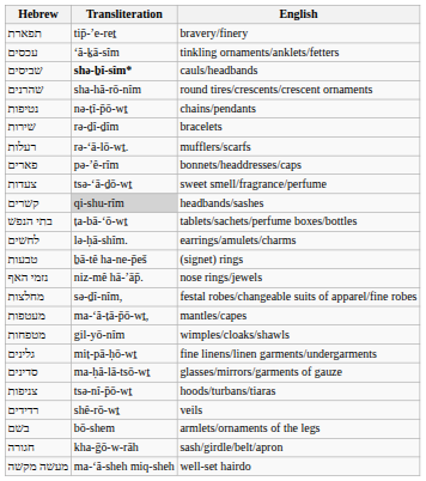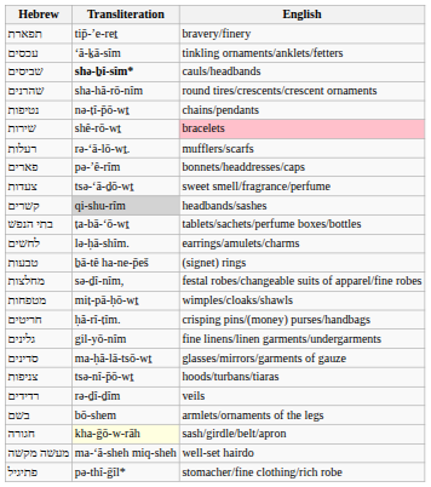 <table class="wikitable">
 <tr>
 <th>Hebrew</th>
 <th>Transliteration</th>
 <th>English<br></th>
 </tr>
 <tr>
 <td>תפארת</td>
 <td>tip̄-’e-reṯ</td>
 <td>bravery/finery</td>
 </tr>
 <tr>
 <td>עכסים</td>
 <td>‘ă-ḵā-sîm</td>
 <td>tinkling ornaments/anklets/fetters</td>
 </tr>
 <tr>
 <td>שביסים</td>
 <td><strong>shə-ḇî-sîm*</strong></td>
 <td>cauls/headbands</td>
 </tr>
 <tr>
 <td>שהרנים</td>
 <td>sha-hă-rō-nîm</td>
 <td>round tires/crescents/crescent ornaments</td>
 </tr>
 <tr>
 <td>נטיפות</td>
 <td>nə-ṭî-p̄ō-wṯ</td>
 <td>chains/pendants</td>
 </tr>
 <tr>
 <td>שירות</td>
-<td>rə-ḏî-ḏîm</td>
-<td>bracelets</td>
+<td>shê-rō-wṯ</td>
+<td style="background: pink;">bracelets</td>
 </tr>
 <tr>
 <td>רעלות</td>
 <td>rə-‘ā-lō-wṯ.</td>
 <td>mufflers/scarfs</td>
 </tr>
 <tr>
 <td>פארים</td>
 <td>pə-’ê-rîm</td>
 <td>bonnets/headdresses/caps</td>
 </tr>
 <tr>
 <td>צעדות</td>
 <td>tsə-‘ā-ḏō-wṯ</td>
 <td>sweet smell/fragrance/perfume</td>
 </tr>
 <tr>
 <td>קשרים</td>
 <td style="background: lightgrey;">qi-shu-rîm</td>
 <td>headbands/sashes</td>
 </tr>
 <tr>
 <td>בתי הנפש</td>
 <td>ṭa-bā-‘ō-wṯ</td>
 <td>tablets/sachets/perfume boxes/bottles</td>
 </tr>
 <tr>
 <td>לחשים</td>
 <td>lə-ḥā-shîm.</td>
 <td>earrings/amulets/charms</td>
 </tr>
 <tr>
 <td>טבעות</td>
 <td>ḇā-tê ha-ne-p̄eš</td>
 <td>(signet) rings</td>
 </tr>
 <tr>
-<td>נזמי האף</td>
-<td>niz-mê hā-’āp̄.</td>
-<td>nose rings/jewels</td>
-</tr>
-<tr>
 <td>מחלצות</td>
 <td>sə-ḏî-nîm,</td>
 <td>festal robes/changeable suits of apparel/fine robes</td>
 </tr>
 <tr>
-<td>מעטפות</td>
-<td>ma-‘ă-ṭā-p̄ō-wṯ,</td>
-<td>mantles/capes</td>
-</tr>
-<tr>
 <td>מטפחות</td>
-<td>gil-yō-nîm</td>
+<td>miṭ-pā-ḥō-wṯ</td>
 <td>wimples/cloaks/shawls</td>
 </tr>
 <tr>
+<td>חריטים</td>
+<td>ḥă-rî-ṭîm.</td>
+<td>crisping pins/(money) purses/handbags</td>
+</tr>
+<tr>
 <td>גלינים</td>
-<td>miṭ-pā-ḥō-wṯ</td>
+<td>gil-yō-nîm</td>
 <td>fine linens/linen garments/undergarments</td>
 </tr>
 <tr>
 <td>סדינים</td>
 <td>ma-ḥă-lā-tsō-wṯ</td>
 <td>glasses/mirrors/garments of gauze</td>
 </tr>
 <tr>
 <td>צניפות</td>
 <td>tsə-nî-p̄ō-wṯ</td>
 <td>hoods/turbans/tiaras</td>
 </tr>
 <tr>
 <td>רדידים</td>
-<td>shê-rō-wṯ</td>
+<td>rə-ḏî-ḏîm</td>
 <td>veils</td>
 </tr>
 <tr>
 <td>בשם</td>
 <td>bō-shem</td>
 <td>armlets/ornaments of the legs</td>
 </tr>
 <tr>
 <td>חגורה</td>
-<td>kha-ḡō-w-rāh</td>
+<td style="background: lightyellow;">kha-ḡō-w-rāh</td>
 <td>sash/girdle/belt/apron</td>
 </tr>
 <tr>
 <td>מעשה מקשה</td>
 <td>ma-‘ă-sheh miq-sheh</td>
 <td>well-set hairdo</td>
 </tr>
+<tr>
+<td>פתיגיל</td>
+<td>pə-thî-ḡîl*</td>
+<td>stomacher/fine clothing/rich robe</td>
+</tr>
 </table>
